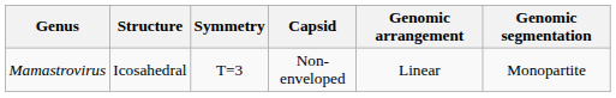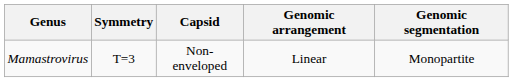 <table class="wikitable sortable" style="text-align:center">
 <tr>
 <th>Genus</th>
-<th>Structure</th>
 <th>Symmetry</th>
 <th>Capsid</th>
 <th>Genomic arrangement</th>
 <th>Genomic segmentation</th>
 </tr>
 <tr>
 <td><em>Mamastrovirus</em></td>
-<td>Icosahedral</td>
 <td>T=3</td>
 <td>Non-enveloped</td>
 <td>Linear</td>
 <td>Monopartite</td>
 </tr>
 </table>
